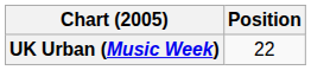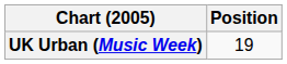 <table class="wikitable sortable plainrowheaders" style="text-align:center">
 <tr>
 <th scope="col">Chart (2005)</th>
 <th scope="col">Position</th>
 </tr>
 <tr>
 <th scope="row">UK Urban (<em><a href='#'>Music Week</a></em>)</th>
-<td>22</td>
+<td>19</td>
 </tr>
 </table>
